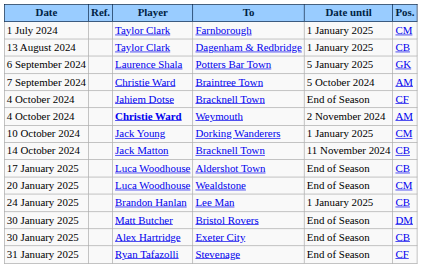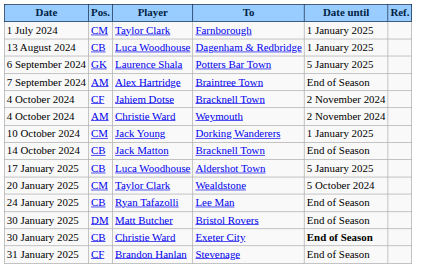 <table class="wikitable plainrowheaders sortable">
 <tr>
 <th style="background:#99ccff; color:#001f44; border:1px solid #001f44;">Date</th>
-<th style="background:#99ccff; color:#001f44; border:1px solid #001f44;">Ref.</th>
+<th style="background:#99ccff; color:#001f44; border:1px solid #001f44;">Pos.</th>
 <th style="background:#99ccff; color:#001f44; border:1px solid #001f44;">Player</th>
 <th style="background:#99ccff; color:#001f44; border:1px solid #001f44;">To</th>
 <th style="background:#99ccff; color:#001f44; border:1px solid #001f44;">Date until</th>
-<th style="background:#99ccff; color:#001f44; border:1px solid #001f44;">Pos.</th>
+<th style="background:#99ccff; color:#001f44; border:1px solid #001f44;">Ref.</th>
 </tr>
 <tr>
 <td>1 July 2024</td>
-<td></td>
+<td><a href='#'>CM</a></td>
 <td> <a href='#'>Taylor Clark</a></td>
 <td> <a href='#'>Farnborough</a></td>
 <td>1 January 2025</td>
-<td><a href='#'>CM</a></td>
+<td></td>
 </tr>
 <tr>
 <td>13 August 2024</td>
-<td></td>
-<td> <a href='#'>Taylor Clark</a></td>
+<td><a href='#'>CB</a></td>
+<td> <a href='#'>Luca Woodhouse</a></td>
 <td> <a href='#'>Dagenham & Redbridge</a></td>
 <td>1 January 2025</td>
-<td><a href='#'>CB</a></td>
+<td></td>
 </tr>
 <tr>
 <td>6 September 2024</td>
-<td></td>
+<td><a href='#'>GK</a></td>
 <td> <a href='#'>Laurence Shala</a></td>
 <td> <a href='#'>Potters Bar Town</a></td>
 <td>5 January 2025</td>
-<td><a href='#'>GK</a></td>
+<td></td>
 </tr>
 <tr>
 <td>7 September 2024</td>
+<td><a href='#'>AM</a></td>
+<td> <a href='#'>Alex Hartridge</a></td>
+<td> <a href='#'>Braintree Town</a></td>
+<td>End of Season</td>
 <td></td>
-<td> <a href='#'>Christie Ward</a></td>
-<td> <a href='#'>Braintree Town</a></td>
-<td>5 October 2024</td>
-<td><a href='#'>AM</a></td>
 </tr>
 <tr>
 <td>4 October 2024</td>
-<td></td>
+<td><a href='#'>CF</a></td>
 <td> <a href='#'>Jahiem Dotse</a></td>
 <td> <a href='#'>Bracknell Town</a></td>
-<td>End of Season</td>
-<td><a href='#'>CF</a></td>
+<td>2 November 2024</td>
+<td></td>
 </tr>
 <tr>
 <td>4 October 2024</td>
-<td></td>
-<td><strong> <a href='#'>Christie Ward</a></strong></td>
+<td><a href='#'>AM</a></td>
+<td> <a href='#'>Christie Ward</a></td>
 <td> <a href='#'>Weymouth</a></td>
 <td>2 November 2024</td>
-<td><a href='#'>AM</a></td>
+<td></td>
 </tr>
 <tr>
 <td>10 October 2024</td>
-<td></td>
+<td><a href='#'>CM</a></td>
 <td> <a href='#'>Jack Young</a></td>
 <td> <a href='#'>Dorking Wanderers</a></td>
 <td>1 January 2025</td>
-<td><a href='#'>CM</a></td>
+<td></td>
 </tr>
 <tr>
 <td>14 October 2024</td>
-<td></td>
+<td><a href='#'>CB</a></td>
 <td> <a href='#'>Jack Matton</a></td>
 <td> <a href='#'>Bracknell Town</a></td>
-<td>11 November 2024</td>
-<td><a href='#'>CB</a></td>
+<td>End of Season</td>
+<td></td>
 </tr>
 <tr>
 <td>17 January 2025</td>
-<td></td>
+<td><a href='#'>CB</a></td>
 <td> <a href='#'>Luca Woodhouse</a></td>
 <td> <a href='#'>Aldershot Town</a></td>
-<td>End of Season</td>
-<td><a href='#'>CB</a></td>
+<td>5 January 2025</td>
+<td></td>
 </tr>
 <tr>
 <td>20 January 2025</td>
+<td><a href='#'>CM</a></td>
+<td> <a href='#'>Taylor Clark</a></td>
+<td> <a href='#'>Wealdstone</a></td>
+<td>5 October 2024</td>
 <td></td>
-<td> <a href='#'>Luca Woodhouse</a></td>
-<td> <a href='#'>Wealdstone</a></td>
-<td>End of Season</td>
-<td><a href='#'>CM</a></td>
 </tr>
 <tr>
 <td>24 January 2025</td>
+<td><a href='#'>CB</a></td>
+<td> <a href='#'>Ryan Tafazolli</a></td>
+<td> <a href='#'>Lee Man</a></td>
+<td>End of Season</td>
 <td></td>
-<td> <a href='#'>Brandon Hanlan</a></td>
-<td> <a href='#'>Lee Man</a></td>
-<td>1 January 2025</td>
-<td><a href='#'>CB</a></td>
 </tr>
 <tr>
 <td>30 January 2025</td>
-<td></td>
+<td><a href='#'>DM</a></td>
 <td> <a href='#'>Matt Butcher</a></td>
 <td> <a href='#'>Bristol Rovers</a></td>
 <td>End of Season</td>
-<td><a href='#'>DM</a></td>
+<td></td>
 </tr>
 <tr>
 <td>30 January 2025</td>
+<td><a href='#'>CB</a></td>
+<td> <a href='#'>Christie Ward</a></td>
+<td> <a href='#'>Exeter City</a></td>
+<td><strong>End of Season</strong></td>
 <td></td>
-<td> <a href='#'>Alex Hartridge</a></td>
-<td> <a href='#'>Exeter City</a></td>
-<td>End of Season</td>
-<td><a href='#'>CB</a></td>
 </tr>
 <tr>
 <td>31 January 2025</td>
-<td></td>
-<td> <a href='#'>Ryan Tafazolli</a></td>
+<td><a href='#'>CF</a></td>
+<td> <a href='#'>Brandon Hanlan</a></td>
 <td> <a href='#'>Stevenage</a></td>
 <td>End of Season</td>
-<td><a href='#'>CF</a></td>
+<td></td>
 </tr>
 </table>
